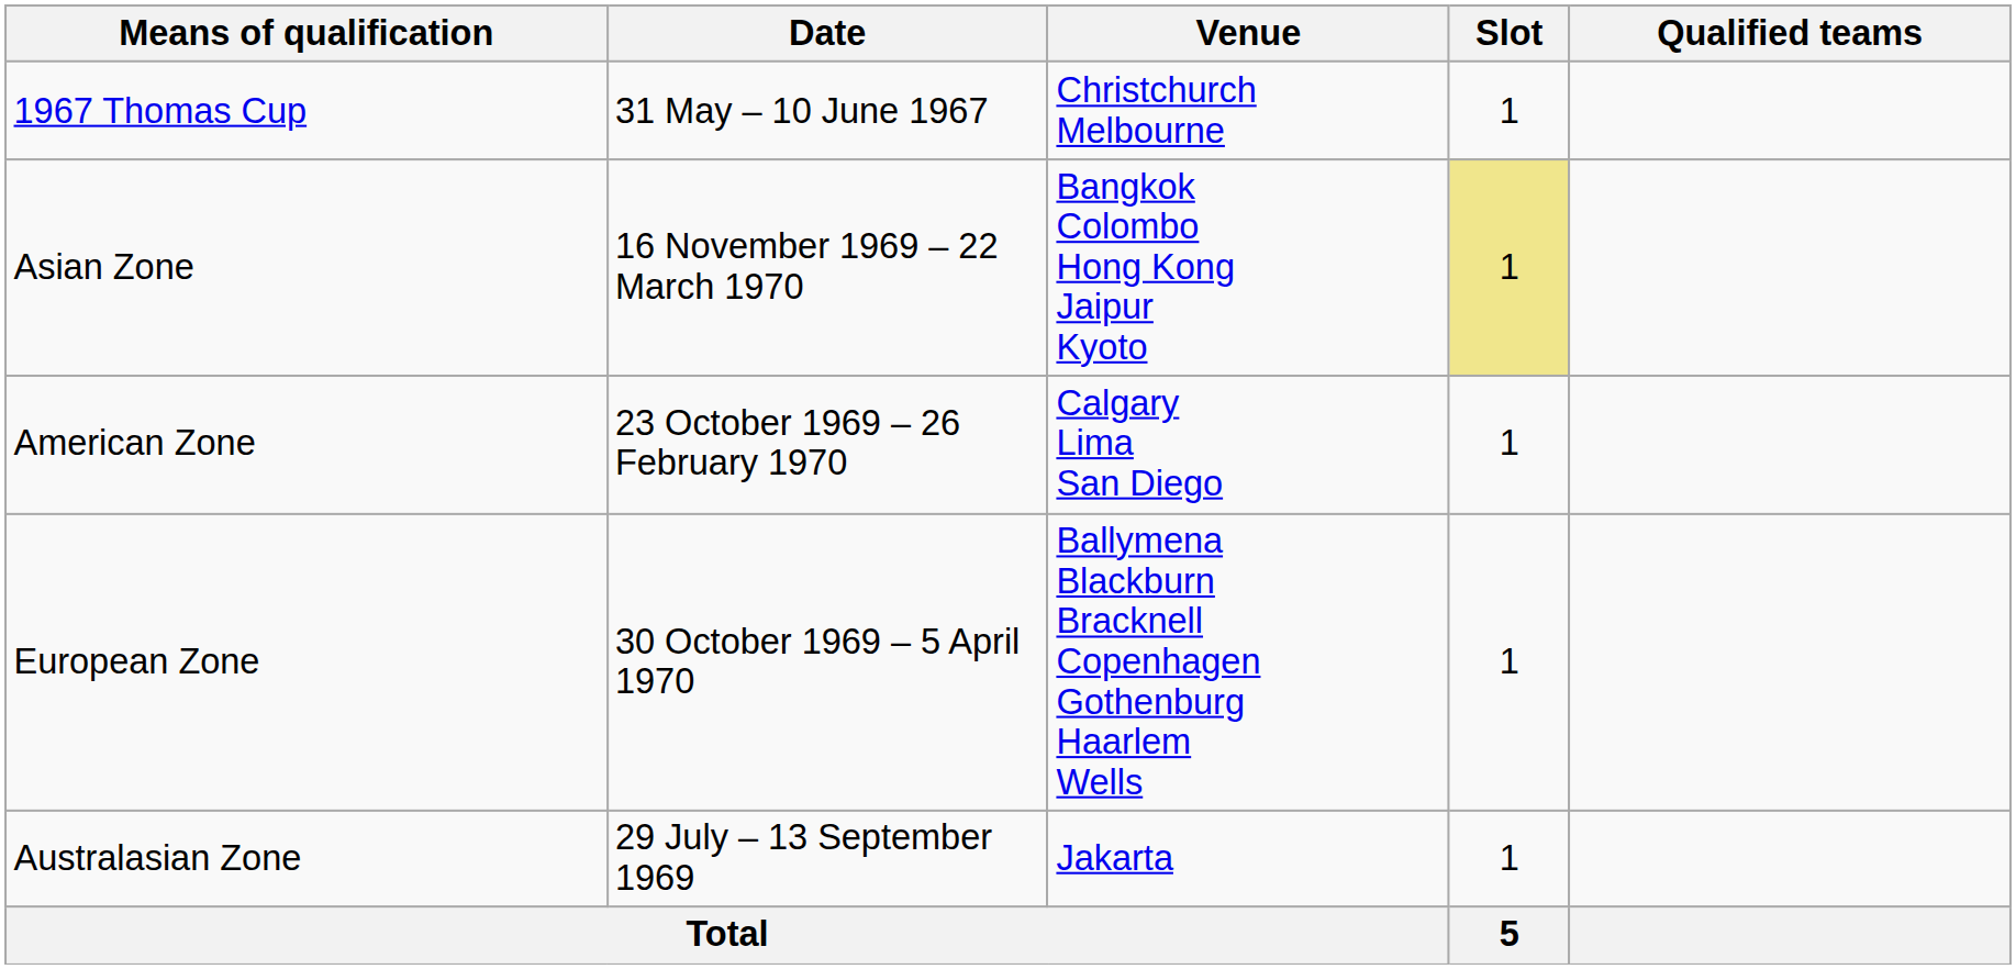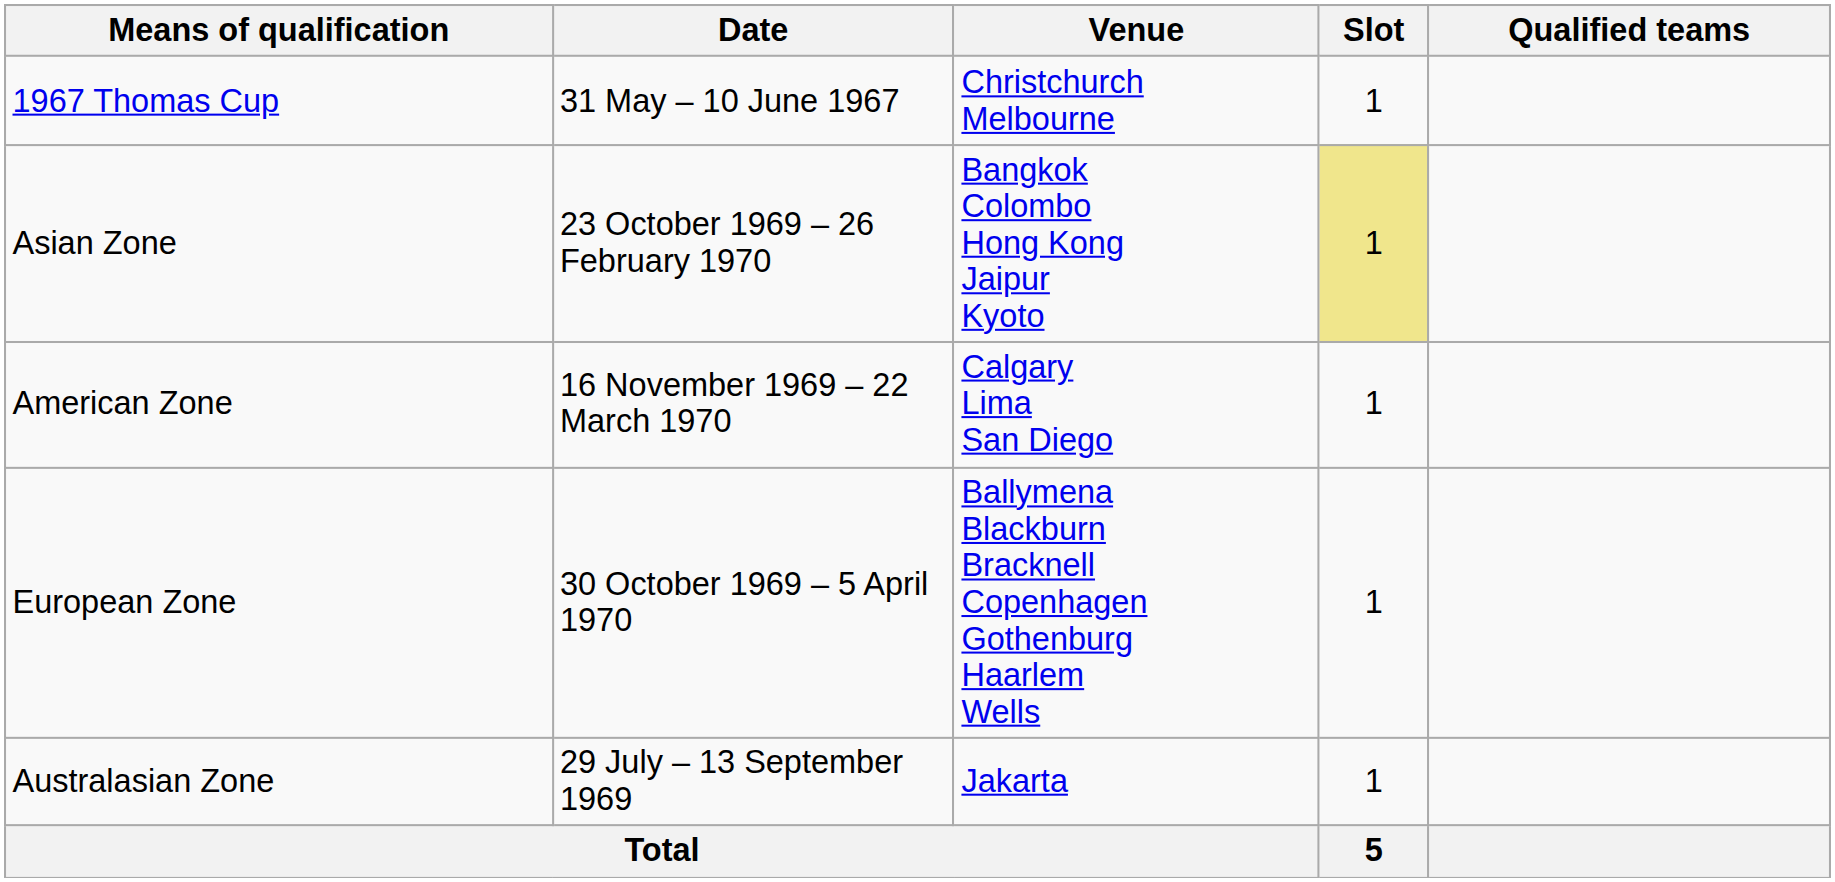 <table class="wikitable" width="900">
 <tr>
 <th width="30%">Means of qualification</th>
 <th width="22%">Date</th>
 <th width="20%">Venue</th>
 <th width="6%">Slot</th>
 <th width="22%">Qualified teams</th>
 </tr>
 <tr>
 <td><a href='#'>1967 Thomas Cup</a></td>
 <td>31 May – 10 June 1967</td>
 <td><a href='#'>Christchurch</a><br><a href='#'>Melbourne</a></td>
 <td align="center">1</td>
 <td></td>
 </tr>
 <tr>
 <td>Asian Zone</td>
-<td>16 November 1969 – 22 March 1970</td>
+<td>23 October 1969 – 26 February 1970</td>
 <td><a href='#'>Bangkok</a><br><a href='#'>Colombo</a><br><a href='#'>Hong Kong</a><br><a href='#'>Jaipur</a><br><a href='#'>Kyoto</a></td>
 <td align="center" style="background: khaki;">1</td>
 <td></td>
 </tr>
 <tr>
 <td>American Zone</td>
-<td>23 October 1969 – 26 February 1970</td>
+<td>16 November 1969 – 22 March 1970</td>
 <td><a href='#'>Calgary</a><br><a href='#'>Lima</a><br><a href='#'>San Diego</a></td>
 <td align="center">1</td>
 <td></td>
 </tr>
 <tr>
 <td>European Zone</td>
 <td>30 October 1969 – 5 April 1970</td>
 <td><a href='#'>Ballymena</a><br><a href='#'>Blackburn</a><br><a href='#'>Bracknell</a><br><a href='#'>Copenhagen</a><br><a href='#'>Gothenburg</a><br><a href='#'>Haarlem</a><br><a href='#'>Wells</a></td>
 <td align="center">1</td>
 <td></td>
 </tr>
 <tr>
 <td>Australasian Zone</td>
 <td>29 July – 13 September 1969</td>
 <td><a href='#'>Jakarta</a></td>
 <td align="center">1</td>
 <td></td>
 </tr>
 <tr>
 <th colspan="3">Total</th>
 <th>5</th>
 <th></th>
 </tr>
 </table>
